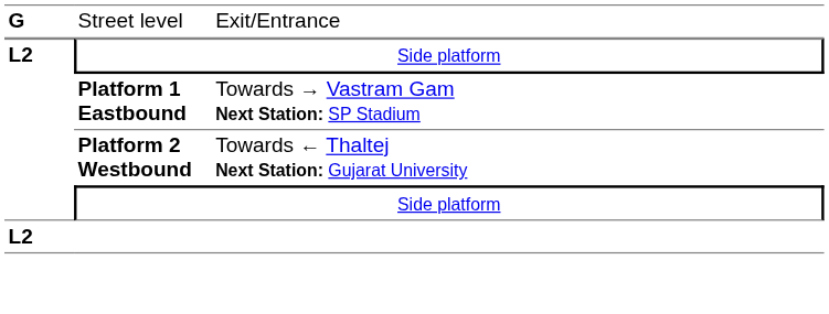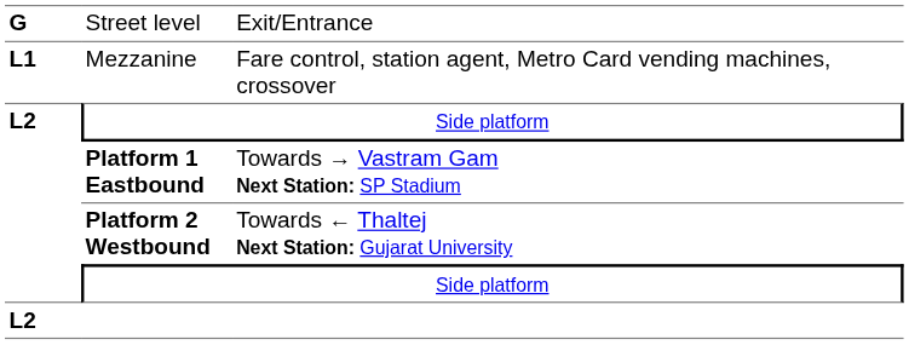 <table table border=0 cellspacing=0 cellpadding=3>
 <tr>
 <td style="border-bottom:solid 1px gray;border-top:solid 1px gray;" width=50 valign=top><strong>G</strong></td>
 <td style="border-top:solid 1px gray;border-bottom:solid 1px gray;" width=100 valign=top>Street level</td>
 <td style="border-top:solid 1px gray;border-bottom:solid 1px gray;" width=500 valign=top>Exit/Entrance</td>
+</tr>
+<tr>
+<td valign=top><strong>L1</strong></td>
+<td valign=top>Mezzanine</td>
+<td valign=top>Fare control, station agent, Metro Card vending machines, crossover<br></td>
 </tr>
 <tr>
 <td style="border-top:solid 1px gray;border-bottom:solid 1px gray;" width=50 rowspan=4 valign=top><strong>L2</strong></td>
 <td style="border-top:solid 1px gray;border-right:solid 2px black;border-left:solid 2px black;border-bottom:solid 2px black;text-align:center;" colspan=2><small><a href='#'>Side platform</a></small></td>
 </tr>
 <tr>
 <td style="border-bottom:solid 1px gray;" width=100><span><strong>Platform 1</strong><br><strong>Eastbound</strong></span></td>
 <td style="border-bottom:solid 1px gray;" width=500>Towards → <a href='#'>Vastram Gam</a><br><small><strong>Next Station:</strong> <a href='#'>SP Stadium</a></small></td>
 </tr>
 <tr>
 <td><span><strong>Platform 2</strong><br><strong>Westbound</strong></span></td>
 <td>Towards ← <a href='#'>Thaltej</a><br><small><strong>Next Station:</strong> <a href='#'>Gujarat University</a></small></td>
 </tr>
 <tr>
 <td style="border-top:solid 2px black;border-right:solid 2px black;border-left:solid 2px black;border-bottom:solid 1px gray;" colspan=2  align=center><small><a href='#'>Side platform</a></small></td>
 </tr>
 <tr>
 <td style="border-bottom:solid 1px gray;" width=50 rowspan=2 valign=top><strong>L2</strong></td>
 <td style="border-bottom:solid 1px gray;" width=100></td>
 <td style="border-bottom:solid 1px gray;" width=500></td>
 </tr>
 <tr>
 </tr>
 </table>
